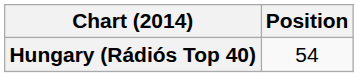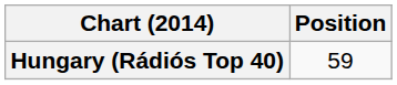 <table class="wikitable plainrowheaders" style="text-align:center">
 <tr>
 <th scope="col">Chart (2014)</th>
 <th scope="col">Position</th>
 </tr>
 <tr>
 <th scope="row">Hungary (Rádiós Top 40)</th>
-<td>54</td>
+<td>59</td>
 </tr>
 </table>
